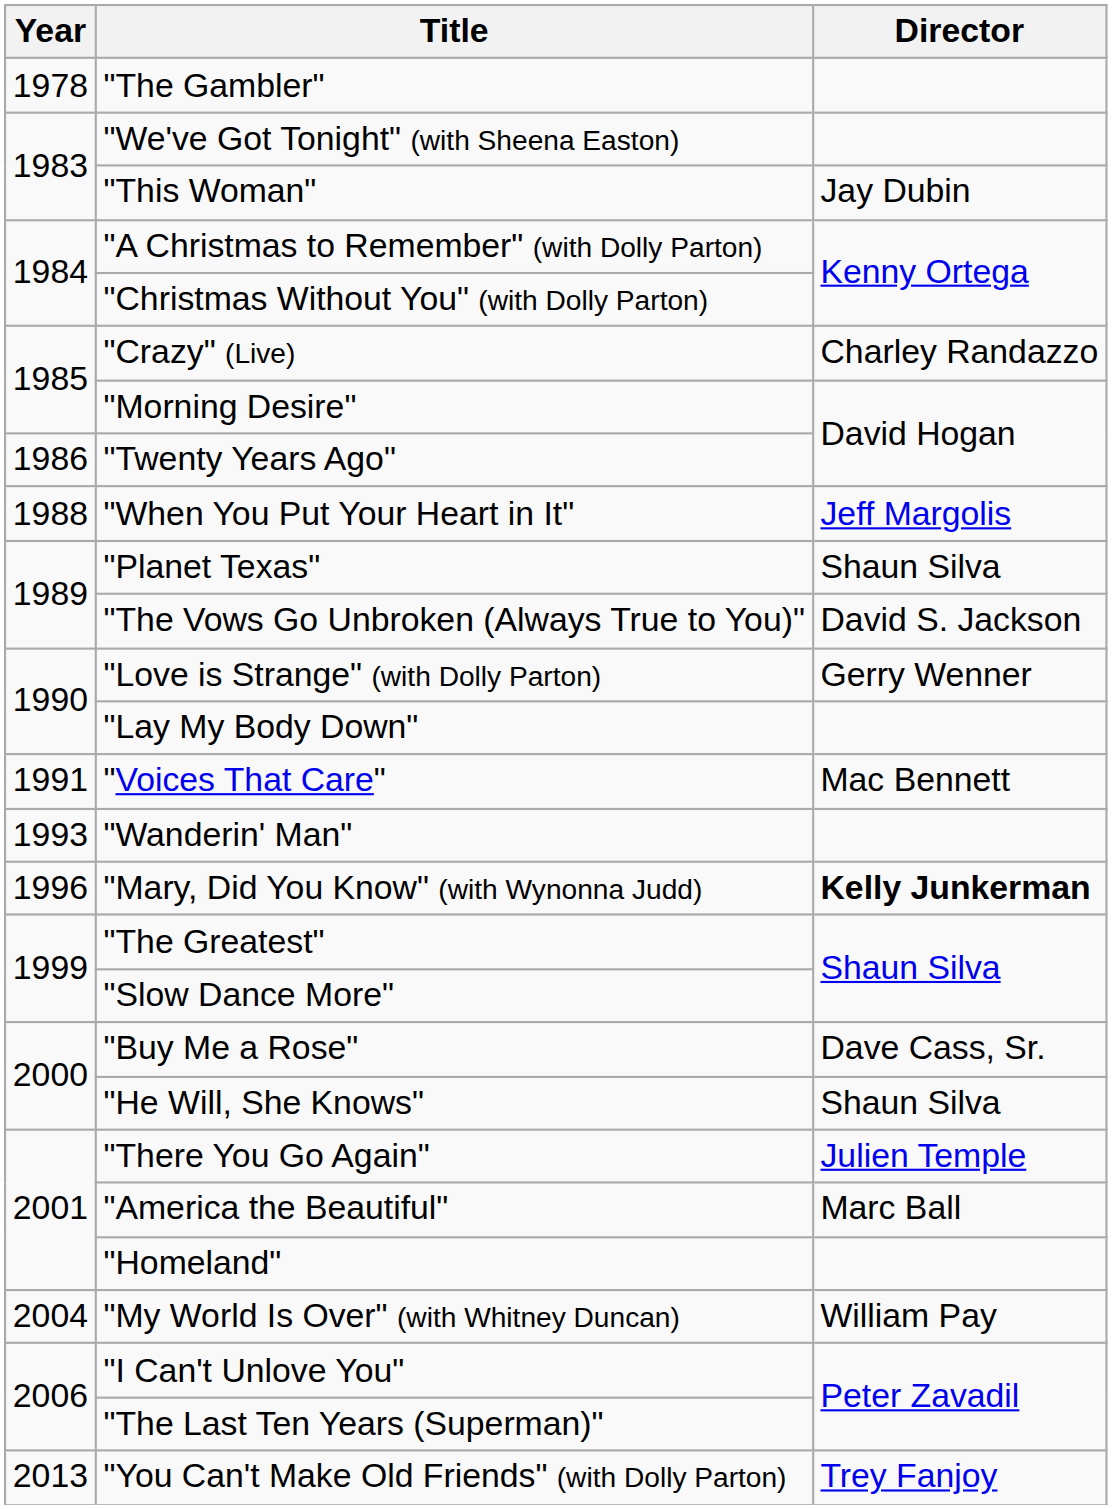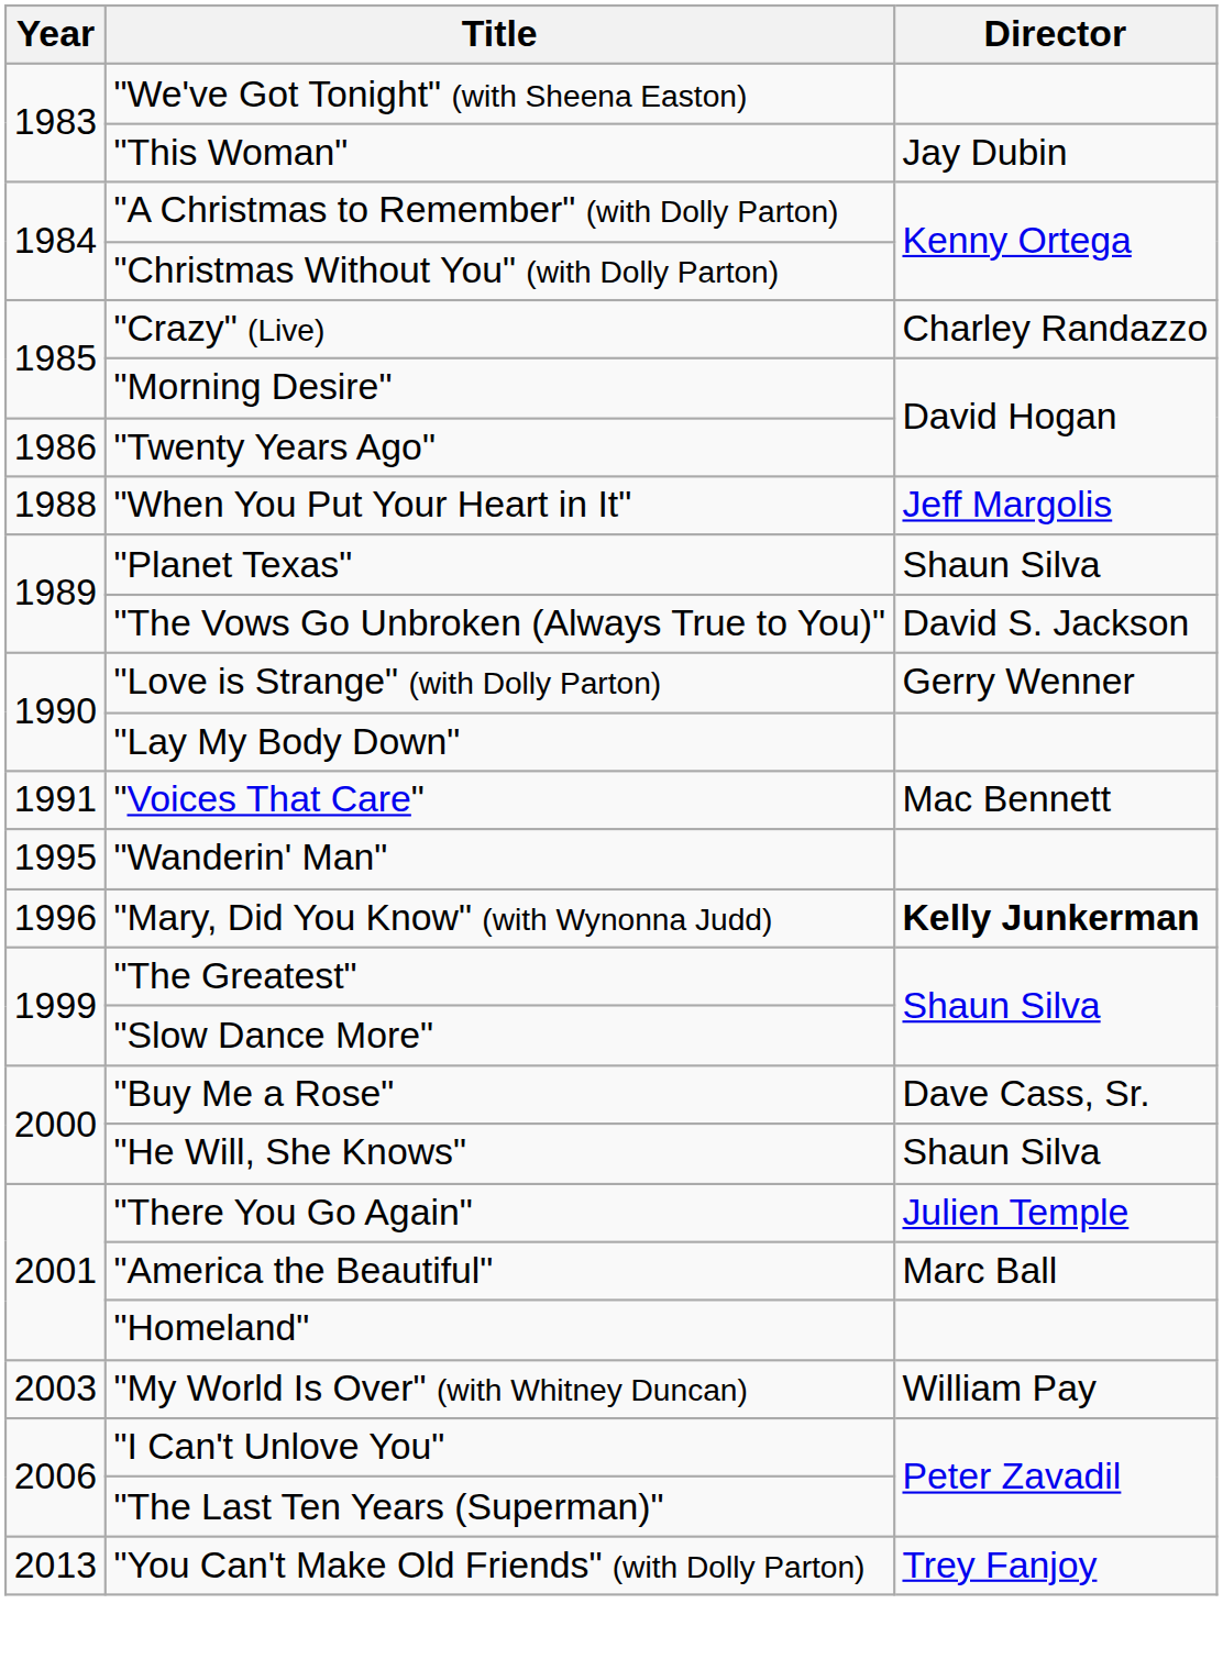 <table class="wikitable">
 <tr>
 <th>Year</th>
 <th>Title</th>
 <th>Director</th>
-</tr>
-<tr>
-<td>1978</td>
-<td>"The Gambler"</td>
-<td></td>
 </tr>
 <tr>
 <td rowspan="2">1983</td>
 <td>"We've Got Tonight" <small>(with Sheena Easton)</small></td>
 <td></td>
 </tr>
 <tr>
 <td>"This Woman"</td>
 <td>Jay Dubin</td>
 </tr>
 <tr>
 <td rowspan="2">1984</td>
 <td>"A Christmas to Remember" <small>(with Dolly Parton)</small></td>
 <td rowspan="2"><a href='#'>Kenny Ortega</a></td>
 </tr>
 <tr>
 <td>"Christmas Without You" <small>(with Dolly Parton)</small></td>
 </tr>
 <tr>
 <td rowspan="2">1985</td>
 <td>"Crazy" <small>(Live)</small></td>
 <td>Charley Randazzo</td>
 </tr>
 <tr>
 <td>"Morning Desire"</td>
 <td rowspan="2">David Hogan</td>
 </tr>
 <tr>
 <td>1986</td>
 <td>"Twenty Years Ago"</td>
 </tr>
 <tr>
 <td>1988</td>
 <td>"When You Put Your Heart in It"</td>
 <td><a href='#'>Jeff Margolis</a></td>
 </tr>
 <tr>
 <td rowspan="2">1989</td>
 <td>"Planet Texas"</td>
 <td>Shaun Silva</td>
 </tr>
 <tr>
 <td>"The Vows Go Unbroken (Always True to You)"</td>
 <td>David S. Jackson</td>
 </tr>
 <tr>
 <td rowspan="2">1990</td>
 <td>"Love is Strange" <small>(with Dolly Parton)</small></td>
 <td>Gerry Wenner</td>
 </tr>
 <tr>
 <td>"Lay My Body Down"</td>
 <td></td>
 </tr>
 <tr>
 <td>1991</td>
 <td>"<a href='#'>Voices That Care</a>"</td>
 <td>Mac Bennett</td>
 </tr>
 <tr>
-<td>1993</td>
+<td>1995</td>
 <td>"Wanderin' Man"</td>
 <td></td>
 </tr>
 <tr>
 <td>1996</td>
 <td>"Mary, Did You Know" <small>(with Wynonna Judd)</small></td>
 <td><strong>Kelly Junkerman</strong></td>
 </tr>
 <tr>
 <td rowspan="2">1999</td>
 <td>"The Greatest"</td>
 <td rowspan="2"><a href='#'>Shaun Silva</a></td>
 </tr>
 <tr>
 <td>"Slow Dance More"</td>
 </tr>
 <tr>
 <td rowspan="2">2000</td>
 <td>"Buy Me a Rose"</td>
 <td>Dave Cass, Sr.</td>
 </tr>
 <tr>
 <td>"He Will, She Knows"</td>
 <td>Shaun Silva</td>
 </tr>
 <tr>
 <td rowspan="3">2001</td>
 <td>"There You Go Again"</td>
 <td><a href='#'>Julien Temple</a></td>
 </tr>
 <tr>
 <td>"America the Beautiful"</td>
 <td>Marc Ball</td>
 </tr>
 <tr>
 <td>"Homeland"</td>
 <td></td>
 </tr>
 <tr>
-<td>2004</td>
+<td>2003</td>
 <td>"My World Is Over" <small>(with Whitney Duncan)</small></td>
 <td>William Pay</td>
 </tr>
 <tr>
 <td rowspan="2">2006</td>
 <td>"I Can't Unlove You"</td>
 <td rowspan="2"><a href='#'>Peter Zavadil</a></td>
 </tr>
 <tr>
 <td>"The Last Ten Years (Superman)"</td>
 </tr>
 <tr>
 <td>2013</td>
 <td>"You Can't Make Old Friends" <small>(with Dolly Parton)</small></td>
 <td><a href='#'>Trey Fanjoy</a></td>
 </tr>
 </table>
